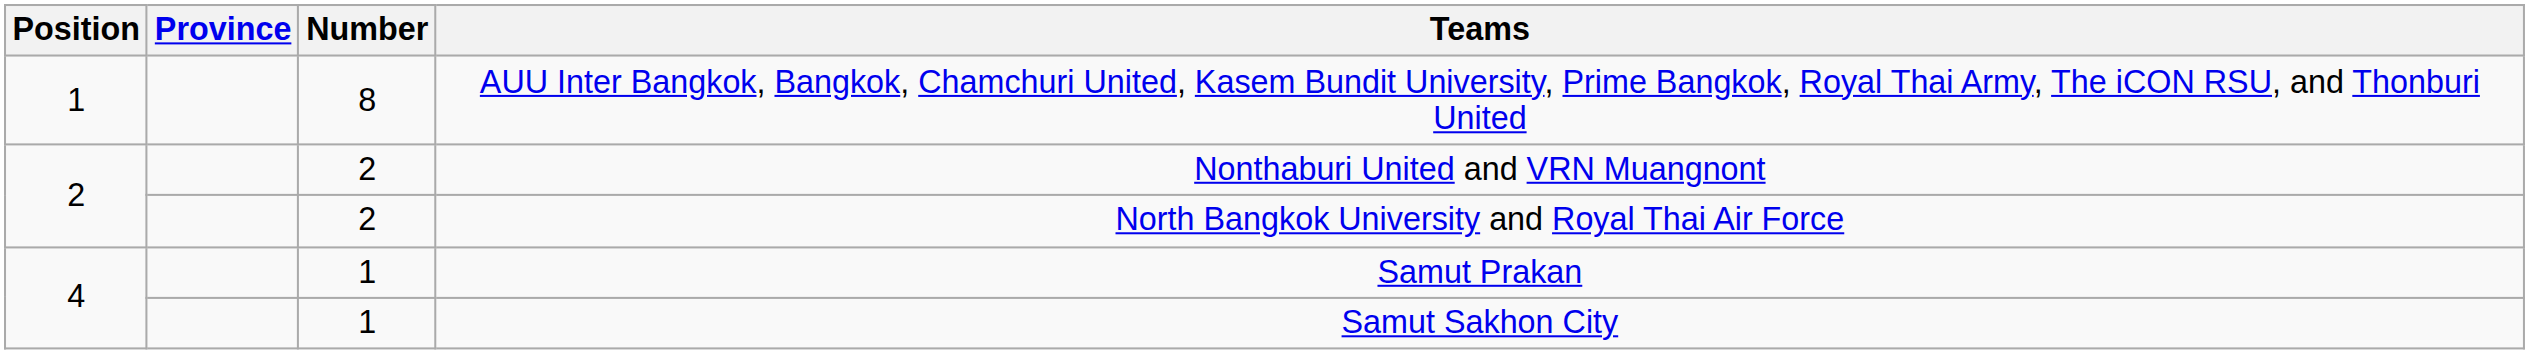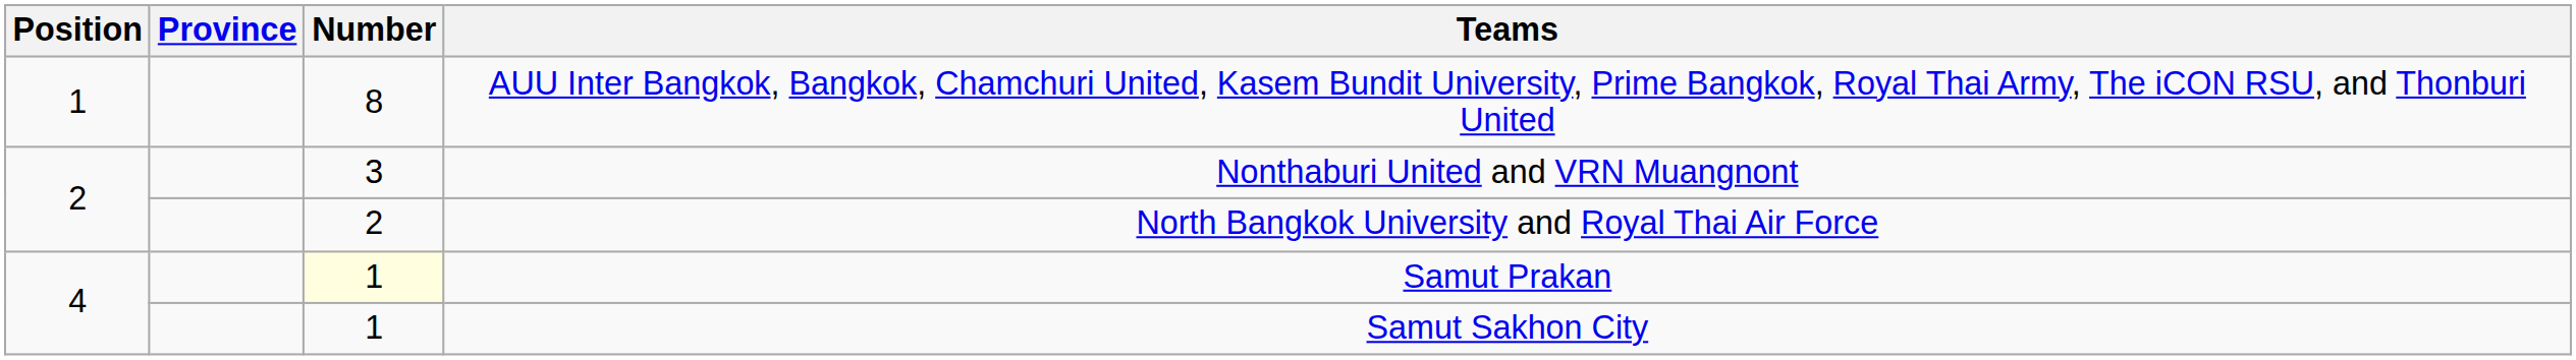 <table class="wikitable">
 <tr>
 <th>Position</th>
 <th><a href='#'>Province</a></th>
 <th>Number</th>
 <th>Teams</th>
 </tr>
 <tr>
 <td align=center rowspan="1">1</td>
 <td></td>
 <td align=center>8</td>
 <td align=center><a href='#'>AUU Inter Bangkok</a>, <a href='#'>Bangkok</a>, <a href='#'>Chamchuri United</a>, <a href='#'>Kasem Bundit University</a>, <a href='#'>Prime Bangkok</a>, <a href='#'>Royal Thai Army</a>, <a href='#'>The iCON RSU</a>, and <a href='#'>Thonburi United</a></td>
 </tr>
 <tr>
 <td align=center rowspan="2">2</td>
 <td></td>
-<td align=center>2</td>
+<td align=center>3</td>
 <td align=center><a href='#'>Nonthaburi United</a> and <a href='#'>VRN Muangnont</a></td>
 </tr>
 <tr>
 <td></td>
 <td align=center>2</td>
 <td align=center><a href='#'>North Bangkok University</a> and <a href='#'>Royal Thai Air Force</a></td>
 </tr>
 <tr>
 <td align=center rowspan="2">4</td>
 <td></td>
-<td align=center>1</td>
+<td align=center style="background: lightyellow;">1</td>
 <td align=center><a href='#'>Samut Prakan</a></td>
 </tr>
 <tr>
 <td></td>
 <td align=center>1</td>
 <td align=center><a href='#'>Samut Sakhon City</a></td>
 </tr>
 </table>
